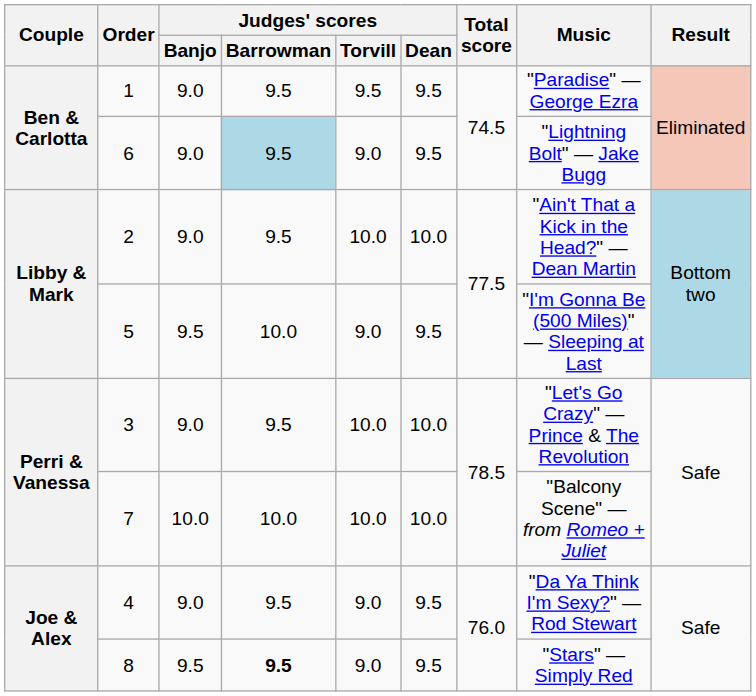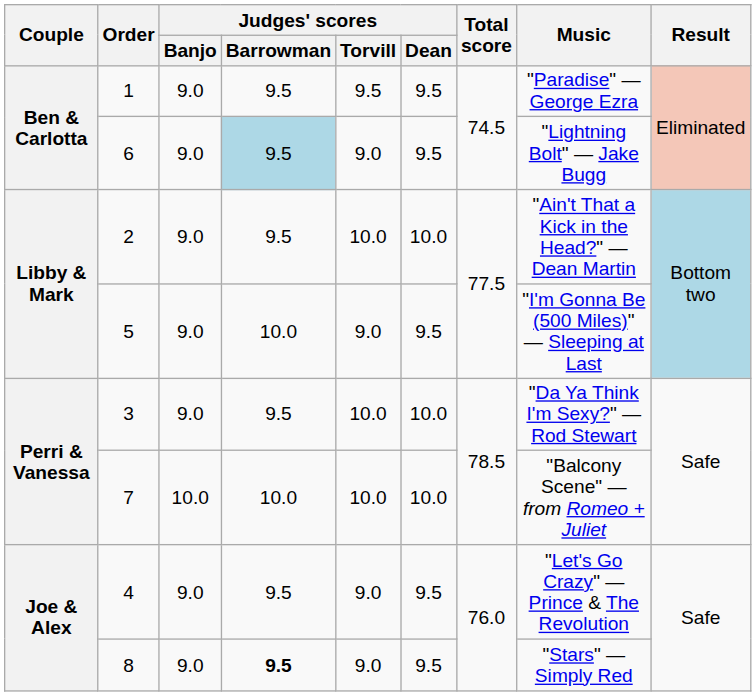 <table class="wikitable sortable" style="text-align:center; font-size:90%; width:90%">
 <tr>
 <th scope="col" rowspan=2>Couple</th>
 <th scope="col" rowspan=2>Order</th>
 <th scope="col" colspan=4 class="unsortable">Judges' scores</th>
 <th scope="col" rowspan=2>Total<br>score</th>
 <th scope="col" rowspan=2 class="unsortable">Music</th>
 <th scope="col" rowspan=2 class="unsortable">Result</th>
 </tr>
 <tr>
 <th class="unsortable">Banjo</th>
 <th class="unsortable">Barrowman</th>
 <th class="unsortable">Torvill</th>
 <th class="unsortable">Dean</th>
 </tr>
 <tr>
 <th scope="row" rowspan=2>Ben & Carlotta</th>
 <td>1</td>
 <td>9.0</td>
 <td>9.5</td>
 <td>9.5</td>
 <td>9.5</td>
 <td rowspan="2">74.5</td>
 <td>"<a href='#'>Paradise</a>" — <a href='#'>George Ezra</a></td>
 <td rowspan=2 bgcolor="#f4c7b8">Eliminated</td>
 </tr>
 <tr>
 <td>6</td>
 <td>9.0</td>
 <td style="background: lightblue;">9.5</td>
 <td>9.0</td>
 <td>9.5</td>
 <td>"<a href='#'>Lightning Bolt</a>" — <a href='#'>Jake Bugg</a></td>
 </tr>
 <tr>
 <th scope="row" rowspan=2>Libby & Mark</th>
 <td>2</td>
 <td>9.0</td>
 <td>9.5</td>
 <td>10.0</td>
 <td>10.0</td>
 <td rowspan="2">77.5</td>
 <td>"<a href='#'>Ain't That a Kick in the Head?</a>" — <a href='#'>Dean Martin</a></td>
 <td rowspan=2 bgcolor="lightblue">Bottom two</td>
 </tr>
 <tr>
 <td>5</td>
-<td>9.5</td>
+<td>9.0</td>
 <td>10.0</td>
 <td>9.0</td>
 <td>9.5</td>
 <td>"<a href='#'>I'm Gonna Be (500 Miles)</a>" — <a href='#'>Sleeping at Last</a></td>
 </tr>
 <tr>
 <th scope="row" rowspan=2>Perri & Vanessa</th>
 <td>3</td>
 <td>9.0</td>
 <td>9.5</td>
 <td>10.0</td>
 <td>10.0</td>
 <td rowspan="2">78.5</td>
-<td>"<a href='#'>Let's Go Crazy</a>" — <a href='#'>Prince</a> & <a href='#'>The Revolution</a></td>
+<td>"<a href='#'>Da Ya Think I'm Sexy?</a>" — <a href='#'>Rod Stewart</a></td>
 <td rowspan=2>Safe</td>
 </tr>
 <tr>
 <td>7</td>
 <td>10.0</td>
 <td>10.0</td>
 <td>10.0</td>
 <td>10.0</td>
 <td>"Balcony Scene" — <em>from <a href='#'>Romeo + Juliet</a></em></td>
 </tr>
 <tr>
 <th scope="row" rowspan=2>Joe & Alex</th>
 <td>4</td>
 <td>9.0</td>
 <td>9.5</td>
 <td>9.0</td>
 <td>9.5</td>
 <td rowspan="2">76.0</td>
-<td>"<a href='#'>Da Ya Think I'm Sexy?</a>" — <a href='#'>Rod Stewart</a></td>
+<td>"<a href='#'>Let's Go Crazy</a>" — <a href='#'>Prince</a> & <a href='#'>The Revolution</a></td>
 <td rowspan=2>Safe</td>
 </tr>
 <tr>
 <td>8</td>
-<td>9.5</td>
+<td>9.0</td>
 <td><strong>9.5</strong></td>
 <td>9.0</td>
 <td>9.5</td>
 <td>"<a href='#'>Stars</a>" — <a href='#'>Simply Red</a></td>
 </tr>
 </table>
